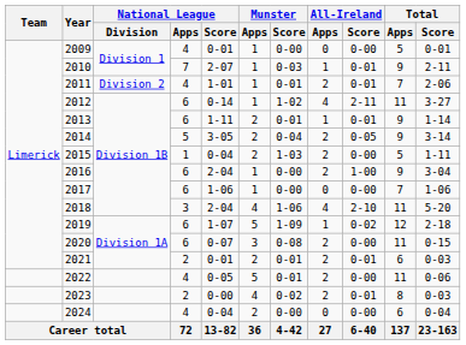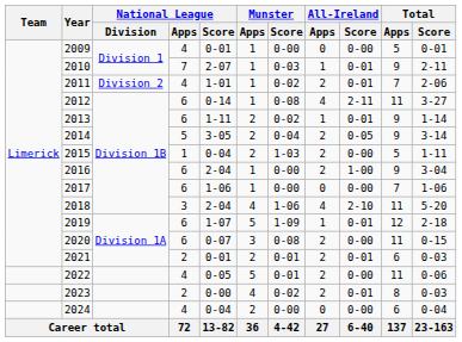 <table class="wikitable" style="text-align:center">
 <tr>
 <th rowspan="2">Team</th>
 <th rowspan="2">Year</th>
 <th colspan="3"><a href='#'>National League</a></th>
 <th colspan="2"><a href='#'>Munster</a></th>
 <th colspan="2"><a href='#'>All-Ireland</a></th>
 <th colspan="2">Total</th>
 </tr>
 <tr>
 <th>Division</th>
 <th>Apps</th>
 <th>Score</th>
 <th>Apps</th>
 <th>Score</th>
 <th>Apps</th>
 <th>Score</th>
 <th>Apps</th>
 <th>Score</th>
 </tr>
 <tr>
 <td rowspan="13"><a href='#'>Limerick</a></td>
 <td>2009</td>
 <td rowspan="2"><a href='#'>Division 1</a></td>
 <td>4</td>
 <td>0-01</td>
 <td>1</td>
 <td>0-00</td>
 <td>0</td>
 <td>0-00</td>
 <td>5</td>
 <td>0-01</td>
 </tr>
 <tr>
 <td>2010</td>
 <td>7</td>
 <td>2-07</td>
 <td>1</td>
 <td>0-03</td>
 <td>1</td>
 <td>0-01</td>
 <td>9</td>
 <td>2-11</td>
 </tr>
 <tr>
 <td>2011</td>
 <td rowspan="1"><a href='#'>Division 2</a></td>
 <td>4</td>
 <td>1-01</td>
 <td>1</td>
-<td>0-01</td>
+<td>0-02</td>
 <td>2</td>
 <td>0-01</td>
 <td>7</td>
 <td>2-06</td>
 </tr>
 <tr>
 <td>2012</td>
 <td rowspan="7"><a href='#'>Division 1B</a></td>
 <td>6</td>
 <td>0-14</td>
 <td>1</td>
-<td>1-02</td>
+<td>0-08</td>
 <td>4</td>
 <td>2-11</td>
 <td>11</td>
 <td>3-27</td>
 </tr>
 <tr>
 <td>2013</td>
 <td>6</td>
 <td>1-11</td>
 <td>2</td>
-<td>0-01</td>
+<td>0-02</td>
 <td>1</td>
 <td>0-01</td>
 <td>9</td>
 <td>1-14</td>
 </tr>
 <tr>
 <td>2014</td>
 <td>5</td>
 <td>3-05</td>
 <td>2</td>
 <td>0-04</td>
 <td>2</td>
 <td>0-05</td>
 <td>9</td>
 <td>3-14</td>
 </tr>
 <tr>
 <td>2015</td>
 <td>1</td>
 <td>0-04</td>
 <td>2</td>
 <td>1-03</td>
 <td>2</td>
 <td>0-00</td>
 <td>5</td>
 <td>1-11</td>
 </tr>
 <tr>
 <td>2016</td>
 <td>6</td>
 <td>2-04</td>
 <td>1</td>
 <td>0-00</td>
 <td>2</td>
 <td>1-00</td>
 <td>9</td>
 <td>3-04</td>
 </tr>
 <tr>
 <td>2017</td>
 <td>6</td>
 <td>1-06</td>
 <td>1</td>
 <td>0-00</td>
 <td>0</td>
 <td>0-00</td>
 <td>7</td>
 <td>1-06</td>
 </tr>
 <tr>
 <td>2018</td>
 <td>3</td>
 <td>2-04</td>
 <td>4</td>
 <td>1-06</td>
 <td>4</td>
 <td>2-10</td>
 <td>11</td>
 <td>5-20</td>
 </tr>
 <tr>
 <td>2019</td>
 <td rowspan="3"><a href='#'>Division 1A</a></td>
 <td>6</td>
 <td>1-07</td>
 <td>5</td>
 <td>1-09</td>
 <td>1</td>
-<td>0-02</td>
+<td>0-01</td>
 <td>12</td>
 <td>2-18</td>
 </tr>
 <tr>
 <td>2020</td>
 <td>6</td>
 <td>0-07</td>
 <td>3</td>
 <td>0-08</td>
 <td>2</td>
 <td>0-00</td>
 <td>11</td>
 <td>0-15</td>
 </tr>
 <tr>
 <td>2021</td>
 <td>2</td>
 <td>0-01</td>
 <td>2</td>
 <td>0-01</td>
 <td>2</td>
 <td>0-01</td>
 <td>6</td>
 <td>0-03</td>
 </tr>
 <tr>
 <td></td>
 <td>2022</td>
 <td></td>
 <td>4</td>
 <td>0-05</td>
 <td>5</td>
 <td>0-01</td>
 <td>2</td>
 <td>0-00</td>
 <td>11</td>
 <td>0-06</td>
 </tr>
 <tr>
 <td></td>
 <td>2023</td>
 <td></td>
 <td>2</td>
 <td>0-00</td>
 <td>4</td>
 <td>0-02</td>
 <td>2</td>
 <td>0-01</td>
 <td>8</td>
 <td>0-03</td>
 </tr>
 <tr>
 <td></td>
 <td>2024</td>
 <td></td>
 <td>4</td>
 <td>0-04</td>
 <td>2</td>
 <td>0-00</td>
 <td>0</td>
 <td>0-00</td>
 <td>6</td>
 <td>0-04</td>
 </tr>
 <tr>
 <th colspan="3">Career total</th>
 <th>72</th>
 <th>13-82</th>
 <th>36</th>
 <th>4-42</th>
 <th>27</th>
 <th>6-40</th>
 <th>137</th>
 <th>23-163</th>
 </tr>
 </table>
